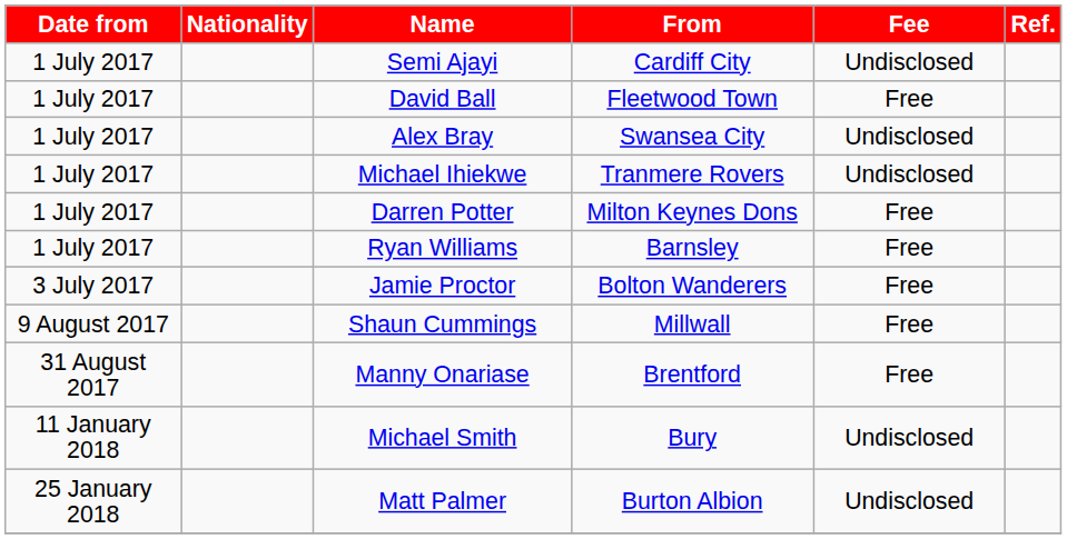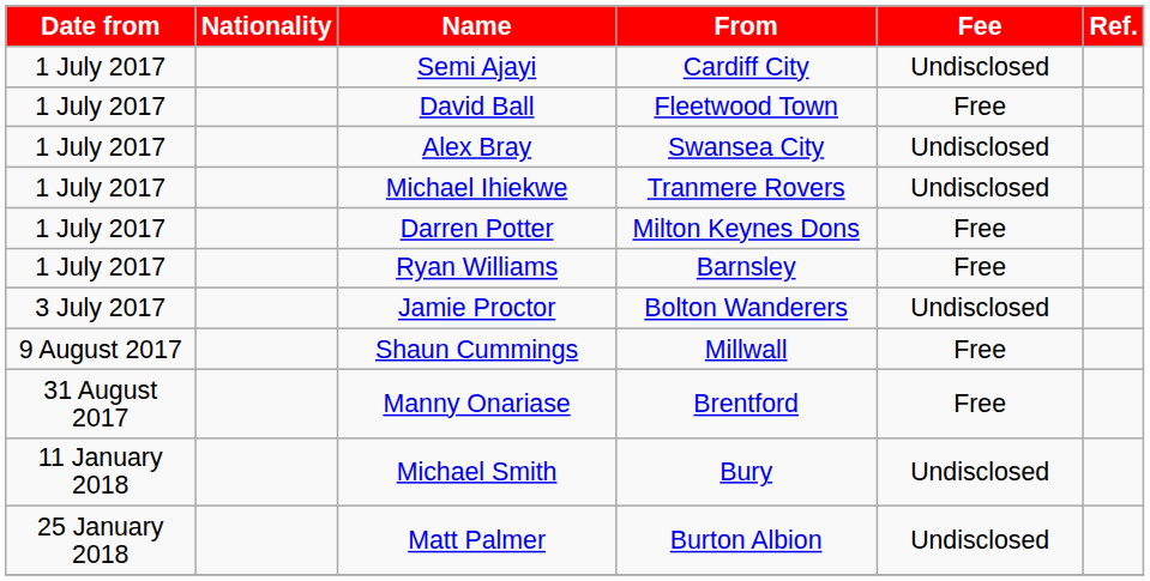 <table class="wikitable"  style="text-align:center; font-size:90%; ">
 <tr>
 <th style="background:#FF0000; color:white; width:100px;">Date from</th>
 <th style="background:#FF0000; color:white; width:50px;">Nationality</th>
 <th style="background:#FF0000; color:white; width:150px;">Name</th>
 <th style="background:#FF0000; color:white; width:140px;">From</th>
 <th style="background:#FF0000; color:white; width:110px;">Fee</th>
 <th style="background:#FF0000; color:white; width:25px;">Ref.</th>
 </tr>
 <tr>
 <td>1 July 2017</td>
 <td></td>
 <td><a href='#'>Semi Ajayi</a></td>
 <td><a href='#'>Cardiff City</a></td>
 <td>Undisclosed</td>
 <td></td>
 </tr>
 <tr>
 <td>1 July 2017</td>
 <td></td>
 <td><a href='#'>David Ball</a></td>
 <td><a href='#'>Fleetwood Town</a></td>
 <td>Free</td>
 <td></td>
 </tr>
 <tr>
 <td>1 July 2017</td>
 <td></td>
 <td><a href='#'>Alex Bray</a></td>
 <td><a href='#'>Swansea City</a></td>
 <td>Undisclosed</td>
 <td></td>
 </tr>
 <tr>
 <td>1 July 2017</td>
 <td></td>
 <td><a href='#'>Michael Ihiekwe</a></td>
 <td><a href='#'>Tranmere Rovers</a></td>
 <td>Undisclosed</td>
 <td></td>
 </tr>
 <tr>
 <td>1 July 2017</td>
 <td></td>
 <td><a href='#'>Darren Potter</a></td>
 <td><a href='#'>Milton Keynes Dons</a></td>
 <td>Free</td>
 <td></td>
 </tr>
 <tr>
 <td>1 July 2017</td>
 <td></td>
 <td><a href='#'>Ryan Williams</a></td>
 <td><a href='#'>Barnsley</a></td>
 <td>Free</td>
 <td></td>
 </tr>
 <tr>
 <td>3 July 2017</td>
 <td></td>
 <td><a href='#'>Jamie Proctor</a></td>
 <td><a href='#'>Bolton Wanderers</a></td>
-<td>Free</td>
+<td>Undisclosed</td>
 <td></td>
 </tr>
 <tr>
 <td>9 August 2017</td>
 <td></td>
 <td><a href='#'>Shaun Cummings</a></td>
 <td><a href='#'>Millwall</a></td>
 <td>Free</td>
 <td></td>
 </tr>
 <tr>
 <td>31 August 2017</td>
 <td></td>
 <td><a href='#'>Manny Onariase</a></td>
 <td><a href='#'>Brentford</a></td>
 <td>Free</td>
 <td></td>
 </tr>
 <tr>
 <td>11 January 2018</td>
 <td></td>
 <td><a href='#'>Michael Smith</a></td>
 <td><a href='#'>Bury</a></td>
 <td>Undisclosed</td>
 <td></td>
 </tr>
 <tr>
 <td>25 January 2018</td>
 <td></td>
 <td><a href='#'>Matt Palmer</a></td>
 <td><a href='#'>Burton Albion</a></td>
 <td>Undisclosed</td>
 <td></td>
 </tr>
 <tr>
 </tr>
 </table>
